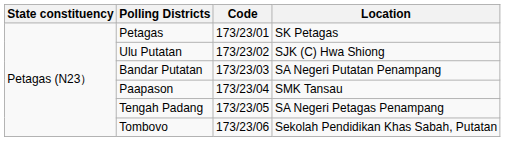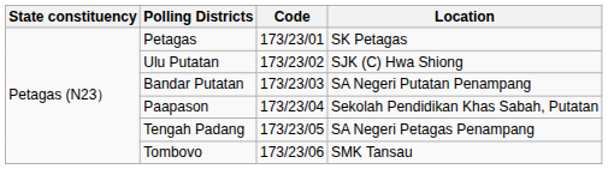 <table class="wikitable sortable mw-collapsible" style="white-space:nowrap;font-size:85%">
 <tr>
 <th>State constituency</th>
 <th>Polling Districts</th>
 <th>Code</th>
 <th>Location</th>
 </tr>
 <tr>
 <td rowspan="6">Petagas (N23）</td>
 <td>Petagas</td>
 <td>173/23/01</td>
 <td>SK Petagas</td>
 </tr>
 <tr>
 <td>Ulu Putatan</td>
 <td>173/23/02</td>
 <td>SJK (C) Hwa Shiong</td>
 </tr>
 <tr>
 <td>Bandar Putatan</td>
 <td>173/23/03</td>
 <td>SA Negeri Putatan Penampang</td>
 </tr>
 <tr>
 <td>Paapason</td>
 <td>173/23/04</td>
-<td>SMK Tansau</td>
+<td>Sekolah Pendidikan Khas Sabah, Putatan</td>
 </tr>
 <tr>
 <td>Tengah Padang</td>
 <td>173/23/05</td>
 <td>SA Negeri Petagas Penampang</td>
 </tr>
 <tr>
 <td>Tombovo</td>
 <td>173/23/06</td>
-<td>Sekolah Pendidikan Khas Sabah, Putatan</td>
+<td>SMK Tansau</td>
 </tr>
 </table>
